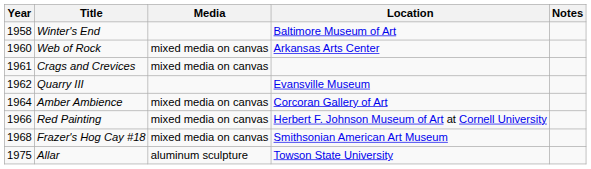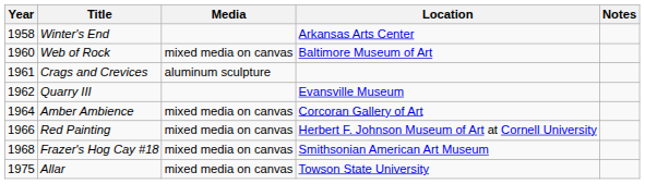 <table class="wikitable">
 <tr>
 <th>Year</th>
 <th>Title</th>
 <th>Media</th>
 <th>Location</th>
 <th>Notes</th>
 </tr>
 <tr>
 <td>1958</td>
 <td><em>Winter's End</em></td>
 <td></td>
-<td><a href='#'>Baltimore Museum of Art</a></td>
+<td><a href='#'>Arkansas Arts Center</a></td>
 <td></td>
 </tr>
 <tr>
 <td>1960</td>
 <td><em>Web of Rock</em></td>
 <td>mixed media on canvas</td>
-<td><a href='#'>Arkansas Arts Center</a></td>
+<td><a href='#'>Baltimore Museum of Art</a></td>
 <td></td>
 </tr>
 <tr>
 <td>1961</td>
 <td><em>Crags and Crevices</em></td>
-<td>mixed media on canvas</td>
+<td>aluminum sculpture</td>
 <td></td>
 <td></td>
 </tr>
 <tr>
 <td>1962</td>
 <td><em>Quarry III</em></td>
 <td></td>
 <td><a href='#'>Evansville Museum</a></td>
 <td></td>
 </tr>
 <tr>
 <td>1964</td>
 <td><em>Amber Ambience</em></td>
 <td>mixed media on canvas</td>
 <td><a href='#'>Corcoran Gallery of Art</a></td>
 <td></td>
 </tr>
 <tr>
 <td>1966</td>
 <td><em>Red Painting</em></td>
 <td>mixed media on canvas</td>
 <td><a href='#'>Herbert F. Johnson Museum of Art</a> at <a href='#'>Cornell University</a></td>
 <td></td>
 </tr>
 <tr>
 <td>1968</td>
 <td><em>Frazer's Hog Cay #18</em></td>
 <td>mixed media on canvas</td>
 <td><a href='#'>Smithsonian American Art Museum</a></td>
 <td></td>
 </tr>
 <tr>
 <td>1975</td>
 <td><em>Allar</em></td>
-<td>aluminum sculpture</td>
+<td>mixed media on canvas</td>
 <td><a href='#'>Towson State University</a></td>
 <td></td>
 </tr>
 </table>
